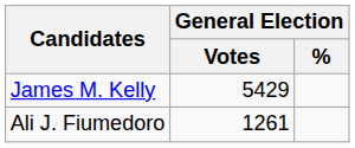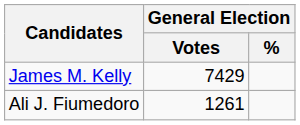 <table class=wikitable>
 <tr>
 <th colspan=1 rowspan=2><strong>Candidates</strong></th>
 <th colspan=2><strong>General Election</strong></th>
 </tr>
 <tr>
 <th>Votes</th>
 <th>%</th>
 </tr>
 <tr>
 <td><a href='#'>James M. Kelly</a></td>
-<td align="right">5429</td>
+<td align="right">7429</td>
 <td align="right"></td>
 </tr>
 <tr>
 <td>Ali J. Fiumedoro</td>
 <td align="right">1261</td>
 <td align="right"></td>
 </tr>
 </table>
